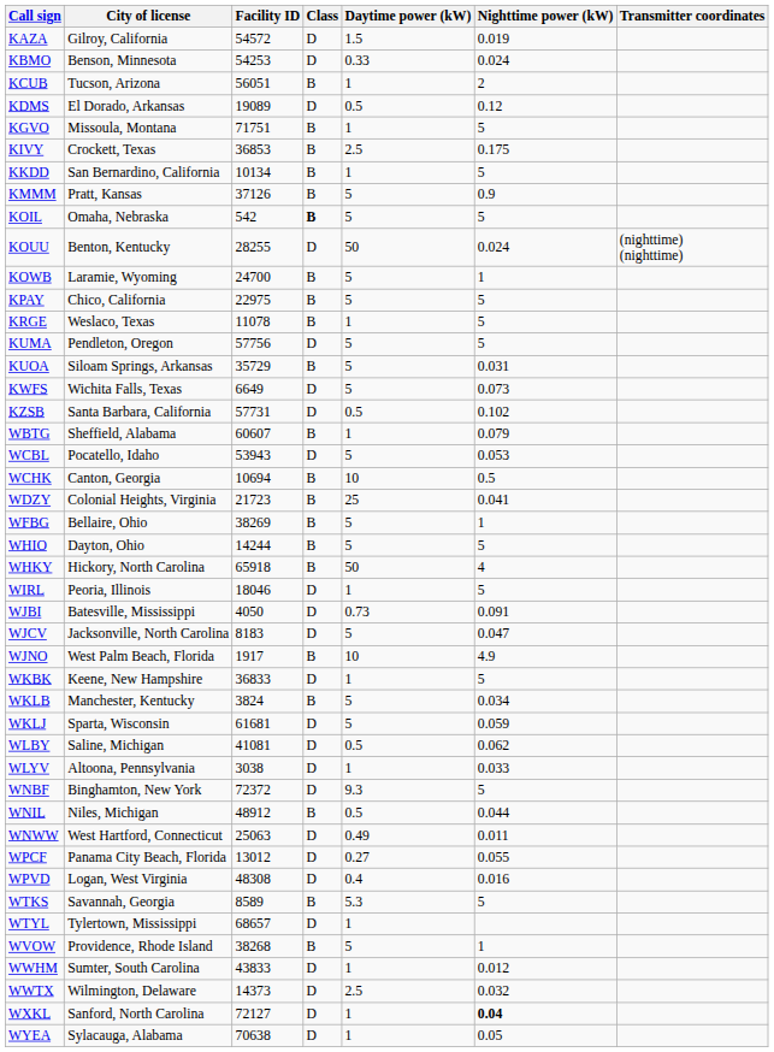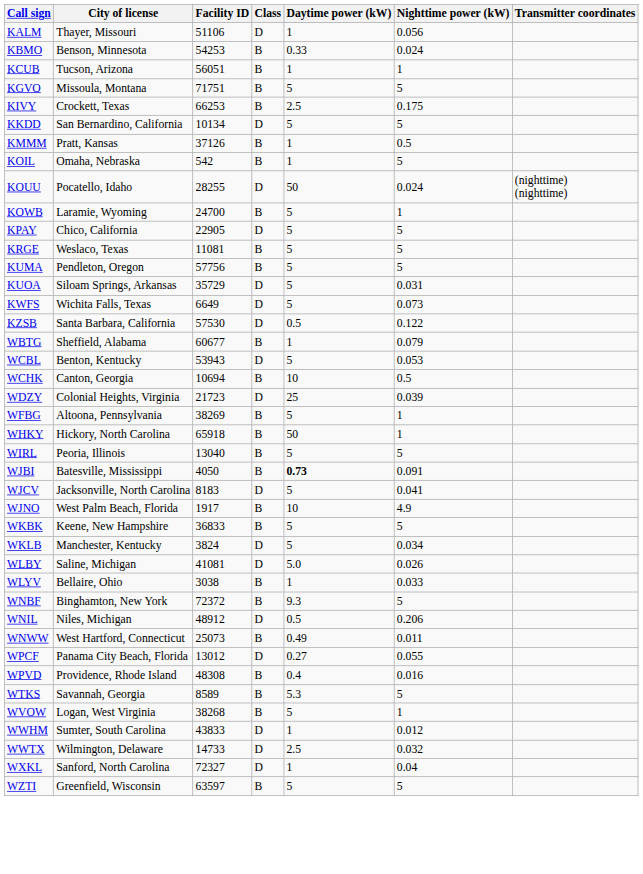 <table class="wikitable sortable">
 <tr>
 <th><a href='#'>Call sign</a></th>
 <th>City of license</th>
 <th>Facility ID</th>
 <th>Class</th>
 <th>Daytime power (kW)</th>
 <th>Nighttime power (kW)</th>
 <th>Transmitter coordinates</th>
 </tr>
 <tr>
-<td><a href='#'>KAZA</a></td>
-<td>Gilroy, California</td>
-<td>54572</td>
+<td><a href='#'>KALM</a></td>
+<td>Thayer, Missouri</td>
+<td>51106</td>
 <td>D</td>
-<td>1.5</td>
-<td>0.019</td>
+<td>1</td>
+<td>0.056</td>
 <td></td>
 </tr>
 <tr>
 <td><a href='#'>KBMO</a></td>
 <td>Benson, Minnesota</td>
 <td>54253</td>
-<td>D</td>
+<td>B</td>
 <td>0.33</td>
 <td>0.024</td>
 <td></td>
 </tr>
 <tr>
 <td><a href='#'>KCUB</a></td>
 <td>Tucson, Arizona</td>
 <td>56051</td>
 <td>B</td>
 <td>1</td>
-<td>2</td>
-<td></td>
-</tr>
-<tr>
-<td><a href='#'>KDMS</a></td>
-<td>El Dorado, Arkansas</td>
-<td>19089</td>
-<td>D</td>
-<td>0.5</td>
-<td>0.12</td>
+<td>1</td>
 <td></td>
 </tr>
 <tr>
 <td><a href='#'>KGVO</a></td>
 <td>Missoula, Montana</td>
 <td>71751</td>
 <td>B</td>
-<td>1</td>
+<td>5</td>
 <td>5</td>
 <td></td>
 </tr>
 <tr>
 <td><a href='#'>KIVY</a></td>
 <td>Crockett, Texas</td>
-<td>36853</td>
+<td>66253</td>
 <td>B</td>
 <td>2.5</td>
 <td>0.175</td>
 <td></td>
 </tr>
 <tr>
 <td><a href='#'>KKDD</a></td>
 <td>San Bernardino, California</td>
 <td>10134</td>
-<td>B</td>
-<td>1</td>
+<td>D</td>
+<td>5</td>
 <td>5</td>
 <td></td>
 </tr>
 <tr>
 <td><a href='#'>KMMM</a></td>
 <td>Pratt, Kansas</td>
 <td>37126</td>
 <td>B</td>
-<td>5</td>
-<td>0.9</td>
+<td>1</td>
+<td>0.5</td>
 <td></td>
 </tr>
 <tr>
 <td><a href='#'>KOIL</a></td>
 <td>Omaha, Nebraska</td>
 <td>542</td>
-<td><strong>B</strong></td>
-<td>5</td>
+<td>B</td>
+<td>1</td>
 <td>5</td>
 <td></td>
 </tr>
 <tr>
 <td><a href='#'>KOUU</a></td>
-<td>Benton, Kentucky</td>
+<td>Pocatello, Idaho</td>
 <td>28255</td>
 <td>D</td>
 <td>50</td>
 <td>0.024</td>
 <td> (nighttime)<br> (nighttime)</td>
 </tr>
 <tr>
 <td><a href='#'>KOWB</a></td>
 <td>Laramie, Wyoming</td>
 <td>24700</td>
 <td>B</td>
 <td>5</td>
 <td>1</td>
 <td></td>
 </tr>
 <tr>
 <td><a href='#'>KPAY</a></td>
 <td>Chico, California</td>
-<td>22975</td>
-<td>B</td>
+<td>22905</td>
+<td>D</td>
 <td>5</td>
 <td>5</td>
 <td></td>
 </tr>
 <tr>
 <td><a href='#'>KRGE</a></td>
 <td>Weslaco, Texas</td>
-<td>11078</td>
+<td>11081</td>
 <td>B</td>
-<td>1</td>
+<td>5</td>
 <td>5</td>
 <td></td>
 </tr>
 <tr>
 <td><a href='#'>KUMA</a></td>
 <td>Pendleton, Oregon</td>
 <td>57756</td>
-<td>D</td>
+<td>B</td>
 <td>5</td>
 <td>5</td>
 <td></td>
 </tr>
 <tr>
 <td><a href='#'>KUOA</a></td>
 <td>Siloam Springs, Arkansas</td>
 <td>35729</td>
-<td>B</td>
+<td>D</td>
 <td>5</td>
 <td>0.031</td>
 <td></td>
 </tr>
 <tr>
 <td><a href='#'>KWFS</a></td>
 <td>Wichita Falls, Texas</td>
 <td>6649</td>
 <td>D</td>
 <td>5</td>
 <td>0.073</td>
 <td></td>
 </tr>
 <tr>
 <td><a href='#'>KZSB</a></td>
 <td>Santa Barbara, California</td>
-<td>57731</td>
+<td>57530</td>
 <td>D</td>
 <td>0.5</td>
-<td>0.102</td>
+<td>0.122</td>
 <td></td>
 </tr>
 <tr>
 <td><a href='#'>WBTG</a></td>
 <td>Sheffield, Alabama</td>
-<td>60607</td>
+<td>60677</td>
 <td>B</td>
 <td>1</td>
 <td>0.079</td>
 <td></td>
 </tr>
 <tr>
 <td><a href='#'>WCBL</a></td>
-<td>Pocatello, Idaho</td>
+<td>Benton, Kentucky</td>
 <td>53943</td>
 <td>D</td>
 <td>5</td>
 <td>0.053</td>
 <td></td>
 </tr>
 <tr>
 <td><a href='#'>WCHK</a></td>
 <td>Canton, Georgia</td>
 <td>10694</td>
 <td>B</td>
 <td>10</td>
 <td>0.5</td>
 <td></td>
 </tr>
 <tr>
 <td><a href='#'>WDZY</a></td>
 <td>Colonial Heights, Virginia</td>
 <td>21723</td>
-<td>B</td>
+<td>D</td>
 <td>25</td>
-<td>0.041</td>
+<td>0.039</td>
 <td></td>
 </tr>
 <tr>
 <td><a href='#'>WFBG</a></td>
-<td>Bellaire, Ohio</td>
+<td>Altoona, Pennsylvania</td>
 <td>38269</td>
 <td>B</td>
 <td>5</td>
 <td>1</td>
-<td></td>
-</tr>
-<tr>
-<td><a href='#'>WHIO</a></td>
-<td>Dayton, Ohio</td>
-<td>14244</td>
-<td>B</td>
-<td>5</td>
-<td>5</td>
 <td></td>
 </tr>
 <tr>
 <td><a href='#'>WHKY</a></td>
 <td>Hickory, North Carolina</td>
 <td>65918</td>
 <td>B</td>
 <td>50</td>
-<td>4</td>
+<td>1</td>
 <td></td>
 </tr>
 <tr>
 <td><a href='#'>WIRL</a></td>
 <td>Peoria, Illinois</td>
-<td>18046</td>
-<td>D</td>
-<td>1</td>
+<td>13040</td>
+<td>B</td>
+<td>5</td>
 <td>5</td>
 <td></td>
 </tr>
 <tr>
 <td><a href='#'>WJBI</a></td>
 <td>Batesville, Mississippi</td>
 <td>4050</td>
-<td>D</td>
-<td>0.73</td>
+<td>B</td>
+<td><strong>0.73</strong></td>
 <td>0.091</td>
 <td></td>
 </tr>
 <tr>
 <td><a href='#'>WJCV</a></td>
 <td>Jacksonville, North Carolina</td>
 <td>8183</td>
 <td>D</td>
 <td>5</td>
-<td>0.047</td>
+<td>0.041</td>
 <td></td>
 </tr>
 <tr>
 <td><a href='#'>WJNO</a></td>
 <td>West Palm Beach, Florida</td>
 <td>1917</td>
 <td>B</td>
 <td>10</td>
 <td>4.9</td>
 <td></td>
 </tr>
 <tr>
 <td><a href='#'>WKBK</a></td>
 <td>Keene, New Hampshire</td>
 <td>36833</td>
-<td>D</td>
-<td>1</td>
+<td>B</td>
+<td>5</td>
 <td>5</td>
 <td></td>
 </tr>
 <tr>
 <td><a href='#'>WKLB</a></td>
 <td>Manchester, Kentucky</td>
 <td>3824</td>
-<td>B</td>
+<td>D</td>
 <td>5</td>
 <td>0.034</td>
-<td></td>
-</tr>
-<tr>
-<td><a href='#'>WKLJ</a></td>
-<td>Sparta, Wisconsin</td>
-<td>61681</td>
-<td>D</td>
-<td>5</td>
-<td>0.059</td>
 <td></td>
 </tr>
 <tr>
 <td><a href='#'>WLBY</a></td>
 <td>Saline, Michigan</td>
 <td>41081</td>
 <td>D</td>
-<td>0.5</td>
-<td>0.062</td>
+<td>5.0</td>
+<td>0.026</td>
 <td></td>
 </tr>
 <tr>
 <td><a href='#'>WLYV</a></td>
-<td>Altoona, Pennsylvania</td>
+<td>Bellaire, Ohio</td>
 <td>3038</td>
-<td>D</td>
+<td>B</td>
 <td>1</td>
 <td>0.033</td>
 <td></td>
 </tr>
 <tr>
 <td><a href='#'>WNBF</a></td>
 <td>Binghamton, New York</td>
 <td>72372</td>
-<td>D</td>
+<td>B</td>
 <td>9.3</td>
 <td>5</td>
 <td></td>
 </tr>
 <tr>
 <td><a href='#'>WNIL</a></td>
 <td>Niles, Michigan</td>
 <td>48912</td>
-<td>B</td>
+<td>D</td>
 <td>0.5</td>
-<td>0.044</td>
+<td>0.206</td>
 <td></td>
 </tr>
 <tr>
 <td><a href='#'>WNWW</a></td>
 <td>West Hartford, Connecticut</td>
-<td>25063</td>
-<td>D</td>
+<td>25073</td>
+<td>B</td>
 <td>0.49</td>
 <td>0.011</td>
 <td></td>
 </tr>
 <tr>
 <td><a href='#'>WPCF</a></td>
 <td>Panama City Beach, Florida</td>
 <td>13012</td>
 <td>D</td>
 <td>0.27</td>
 <td>0.055</td>
 <td></td>
 </tr>
 <tr>
 <td><a href='#'>WPVD</a></td>
-<td>Logan, West Virginia</td>
+<td>Providence, Rhode Island</td>
 <td>48308</td>
-<td>D</td>
+<td>B</td>
 <td>0.4</td>
 <td>0.016</td>
 <td></td>
 </tr>
 <tr>
 <td><a href='#'>WTKS</a></td>
 <td>Savannah, Georgia</td>
 <td>8589</td>
 <td>B</td>
 <td>5.3</td>
 <td>5</td>
 <td></td>
 </tr>
 <tr>
-<td><a href='#'>WTYL</a></td>
-<td>Tylertown, Mississippi</td>
-<td>68657</td>
-<td>D</td>
-<td>1</td>
-<td></td>
-<td></td>
-</tr>
-<tr>
 <td><a href='#'>WVOW</a></td>
-<td>Providence, Rhode Island</td>
+<td>Logan, West Virginia</td>
 <td>38268</td>
 <td>B</td>
 <td>5</td>
 <td>1</td>
 <td></td>
 </tr>
 <tr>
 <td><a href='#'>WWHM</a></td>
 <td>Sumter, South Carolina</td>
 <td>43833</td>
 <td>D</td>
 <td>1</td>
 <td>0.012</td>
 <td></td>
 </tr>
 <tr>
 <td><a href='#'>WWTX</a></td>
 <td>Wilmington, Delaware</td>
-<td>14373</td>
+<td>14733</td>
 <td>D</td>
 <td>2.5</td>
 <td>0.032</td>
 <td></td>
 </tr>
 <tr>
 <td><a href='#'>WXKL</a></td>
 <td>Sanford, North Carolina</td>
-<td>72127</td>
+<td>72327</td>
 <td>D</td>
 <td>1</td>
-<td><strong>0.04</strong></td>
+<td>0.04</td>
 <td></td>
 </tr>
 <tr>
-<td><a href='#'>WYEA</a></td>
-<td>Sylacauga, Alabama</td>
-<td>70638</td>
-<td>D</td>
-<td>1</td>
-<td>0.05</td>
+<td><a href='#'>WZTI</a></td>
+<td>Greenfield, Wisconsin</td>
+<td>63597</td>
+<td>B</td>
+<td>5</td>
+<td>5</td>
 <td></td>
 </tr>
 </table>
